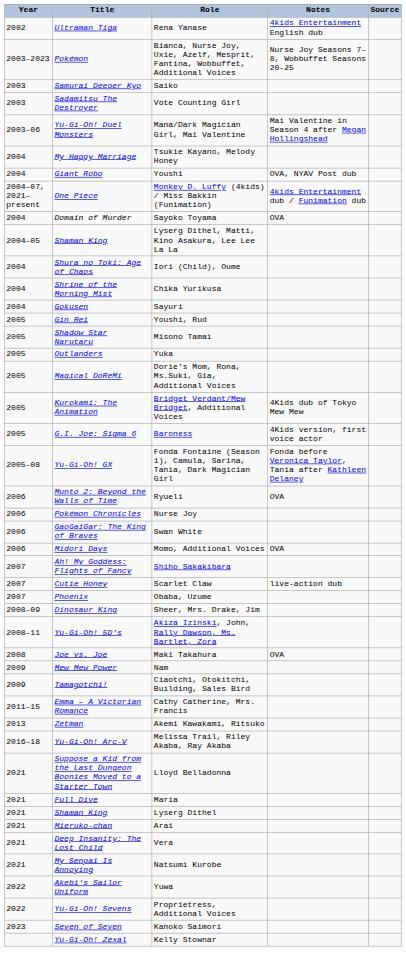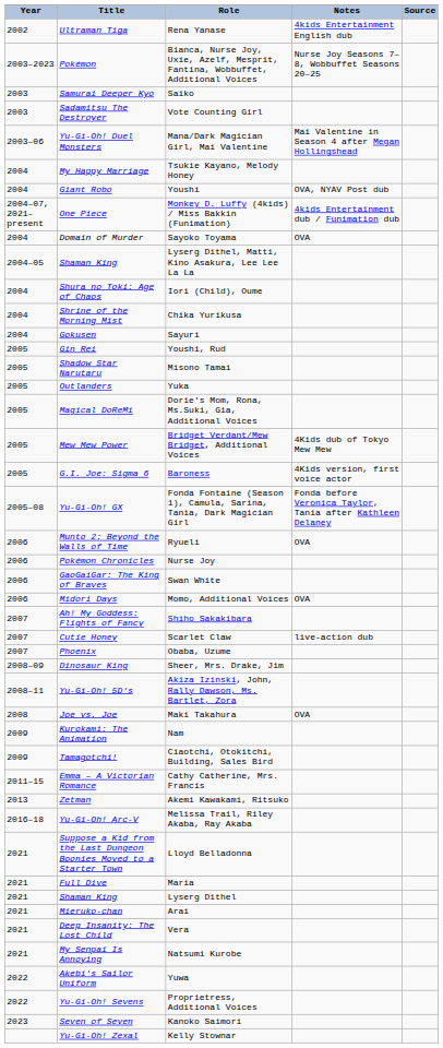 <table class="wikitable sortable plainrowheaders" style="width=95%; font-size: 95%;">
 <tr>
 </tr>
 <tr>
 <th style="background:#b0c4de;">Year</th>
 <th style="background:#b0c4de;">Title</th>
 <th style="background:#b0c4de;">Role</th>
 <th style="background:#b0c4de;">Notes</th>
 <th style="background:#b0c4de;">Source</th>
 </tr>
 <tr>
 <td>2002</td>
 <td><em><a href='#'>Ultraman Tiga</a></em></td>
 <td>Rena Yanase</td>
 <td><a href='#'>4kids Entertainment</a> English dub</td>
 <td></td>
 </tr>
 <tr>
 <td>2003–2023</td>
 <td><em><a href='#'>Pokémon</a></em></td>
 <td>Bianca, Nurse Joy, Uxie, Azelf, Mesprit, Fantina, Wobbuffet, Additional Voices</td>
 <td>Nurse Joy Seasons 7–8, Wobbuffet Seasons 20–25</td>
 <td></td>
 </tr>
 <tr>
 <td>2003</td>
 <td><em><a href='#'>Samurai Deeper Kyo</a></em></td>
 <td>Saiko</td>
 <td></td>
 <td></td>
 </tr>
 <tr>
 <td>2003</td>
 <td><em><a href='#'>Sadamitsu The Destroyer</a></em></td>
 <td>Vote Counting Girl</td>
 <td></td>
 <td></td>
 </tr>
 <tr>
 <td>2003–06</td>
 <td><em><a href='#'>Yu-Gi-Oh! Duel Monsters</a></em></td>
 <td>Mana/Dark Magician Girl, Mai Valentine</td>
 <td>Mai Valentine in Season 4 after <a href='#'>Megan Hollingshead</a></td>
 <td></td>
 </tr>
 <tr>
 <td>2004</td>
 <td><em><a href='#'>My Happy Marriage</a></em></td>
 <td>Tsukie Kayano, Melody Honey</td>
 <td></td>
 <td></td>
 </tr>
 <tr>
 <td>2004</td>
 <td><em><a href='#'>Giant Robo</a></em></td>
 <td>Youshi</td>
 <td>OVA, NYAV Post dub</td>
 <td></td>
 </tr>
 <tr>
 <td>2004–07, 2021–present</td>
 <td><em><a href='#'>One Piece</a></em></td>
 <td><a href='#'>Monkey D. Luffy</a> (4kids) / Miss Bakkin (Funimation)</td>
 <td><a href='#'>4kids Entertainment</a> dub / <a href='#'>Funimation</a> dub</td>
 <td></td>
 </tr>
 <tr>
 <td>2004</td>
 <td><em>Domain of Murder</em></td>
 <td>Sayoko Toyama</td>
 <td>OVA</td>
 <td></td>
 </tr>
 <tr>
 <td>2004–05</td>
 <td><em><a href='#'>Shaman King</a></em></td>
 <td>Lyserg Dithel,  Matti, Kino Asakura, Lee Lee La La</td>
 <td></td>
 <td></td>
 </tr>
 <tr>
 <td>2004</td>
 <td><em><a href='#'>Shura no Toki: Age of Chaos</a></em></td>
 <td>Iori (Child), Oume</td>
 <td></td>
 <td></td>
 </tr>
 <tr>
 <td>2004</td>
 <td><em><a href='#'>Shrine of the Morning Mist</a></em></td>
 <td>Chika Yurikusa</td>
 <td></td>
 <td></td>
 </tr>
 <tr>
 <td>2004</td>
 <td><em><a href='#'>Gokusen</a></em></td>
 <td>Sayuri</td>
 <td></td>
 <td></td>
 </tr>
 <tr>
 <td>2005</td>
 <td><em><a href='#'>Gin Rei</a></em></td>
 <td>Youshi, Rud</td>
 <td></td>
 <td></td>
 </tr>
 <tr>
 <td>2005</td>
 <td><em><a href='#'>Shadow Star Narutaru</a></em></td>
 <td>Misono Tamai</td>
 <td></td>
 <td></td>
 </tr>
 <tr>
 <td>2005</td>
 <td><em><a href='#'>Outlanders</a></em></td>
 <td>Yuka</td>
 <td></td>
 <td></td>
 </tr>
 <tr>
 <td>2005</td>
 <td><em><a href='#'>Magical DoReMi</a></em></td>
 <td>Dorie's Mom, Rona, Ms.Suki, Gia, Additional Voices</td>
 <td></td>
 <td></td>
 </tr>
 <tr>
 <td>2005</td>
-<td><em><a href='#'>Kurokami: The Animation</a></em></td>
+<td><em><a href='#'>Mew Mew Power</a></em></td>
 <td><a href='#'>Bridget Verdant/Mew Bridget</a>, Additional Voices</td>
 <td>4Kids dub of Tokyo Mew Mew</td>
 <td></td>
 </tr>
 <tr>
 <td>2005</td>
 <td><em><a href='#'>G.I. Joe: Sigma 6</a></em></td>
 <td><a href='#'>Baroness</a></td>
 <td>4Kids version, first voice actor</td>
 <td></td>
 </tr>
 <tr>
 <td>2005–08</td>
 <td><em><a href='#'>Yu-Gi-Oh! GX</a></em></td>
 <td>Fonda Fontaine (Season 1), Camula, Sarina,<br> Tania, Dark Magician Girl</td>
 <td>Fonda before <a href='#'>Veronica Taylor</a>, Tania after <a href='#'>Kathleen Delaney</a></td>
 <td></td>
 </tr>
 <tr>
 <td>2006</td>
 <td><em><a href='#'>Munto 2: Beyond the Walls of Time</a></em></td>
 <td>Ryueli</td>
 <td>OVA</td>
 <td></td>
 </tr>
 <tr>
 <td>2006</td>
 <td><em><a href='#'>Pokémon Chronicles</a></em></td>
 <td>Nurse Joy</td>
 <td></td>
 <td></td>
 </tr>
 <tr>
 <td>2006</td>
 <td><em><a href='#'>GaoGaiGar: The King of Braves</a></em></td>
 <td>Swan White</td>
 <td></td>
 <td></td>
 </tr>
 <tr>
 <td>2006</td>
 <td><em><a href='#'>Midori Days</a></em></td>
 <td>Momo, Additional Voices</td>
 <td>OVA</td>
 <td></td>
 </tr>
 <tr>
 <td>2007</td>
 <td><em><a href='#'>Ah! My Goddess: Flights of Fancy</a></em></td>
 <td><a href='#'>Shiho Sakakibara</a></td>
 <td></td>
 <td></td>
 </tr>
 <tr>
 <td>2007</td>
 <td><em><a href='#'>Cutie Honey</a></em></td>
 <td>Scarlet Claw</td>
 <td>live-action dub</td>
 <td></td>
 </tr>
 <tr>
 <td>2007</td>
 <td><em><a href='#'>Phoenix</a></em></td>
 <td>Obaba, Uzume</td>
 <td></td>
 <td></td>
 </tr>
 <tr>
 <td>2008–09</td>
 <td><em><a href='#'>Dinosaur King</a></em></td>
 <td>Sheer, Mrs. Drake, Jim</td>
 <td></td>
 <td></td>
 </tr>
 <tr>
 <td>2008–11</td>
 <td><em><a href='#'>Yu-Gi-Oh! 5D's</a></em></td>
 <td><a href='#'>Akiza Izinski</a>, John, <a href='#'>Rally Dawson, Ms. Bartlet, Zora</a></td>
 <td></td>
 <td></td>
 </tr>
 <tr ,>
 <td>2008</td>
 <td><em><a href='#'>Joe vs. Joe</a></em></td>
 <td>Maki Takahura</td>
 <td>OVA</td>
 <td></td>
 </tr>
 <tr>
 <td>2009</td>
-<td><em><a href='#'>Mew Mew Power</a></em></td>
+<td><em><a href='#'>Kurokami: The Animation</a></em></td>
 <td>Nam</td>
 <td></td>
 <td></td>
 </tr>
 <tr>
 <td>2009</td>
 <td><em><a href='#'>Tamagotchi!</a></em></td>
 <td>Ciaotchi, Otokitchi, Building, Sales Bird</td>
 <td></td>
 <td></td>
 </tr>
 <tr>
 <td>2011–15</td>
 <td><em><a href='#'>Emma – A Victorian Romance</a></em></td>
 <td>Cathy Catherine, Mrs. Francis</td>
 <td></td>
 <td></td>
 </tr>
 <tr>
 <td>2013</td>
 <td><em><a href='#'>Zetman</a></em></td>
 <td>Akemi Kawakami, Ritsuko</td>
 <td></td>
 <td></td>
 </tr>
 <tr>
 <td>2016–18</td>
 <td><em><a href='#'>Yu-Gi-Oh! Arc-V</a></em></td>
 <td>Melissa Trail, Riley Akaba, Ray Akaba</td>
 <td></td>
 <td></td>
 </tr>
 <tr>
 <td>2021</td>
 <td><em><a href='#'>Suppose a Kid from the Last Dungeon Boonies Moved to a Starter Town</a></em></td>
 <td>Lloyd Belladonna</td>
 <td></td>
 <td></td>
 </tr>
 <tr>
 <td>2021</td>
 <td><em><a href='#'>Full Dive</a></em></td>
 <td>Maria</td>
 <td></td>
 <td></td>
 </tr>
 <tr>
 <td>2021</td>
 <td><em><a href='#'>Shaman King</a></em></td>
 <td>Lyserg Dithel</td>
 <td></td>
 <td></td>
 </tr>
 <tr>
 <td>2021</td>
 <td><em><a href='#'>Mieruko-chan</a></em></td>
 <td>Arai</td>
 <td></td>
 <td></td>
 </tr>
 <tr>
 <td>2021</td>
 <td><em><a href='#'>Deep Insanity: The Lost Child</a></em></td>
 <td>Vera</td>
 <td></td>
 <td></td>
 </tr>
 <tr>
 <td>2021</td>
 <td><em><a href='#'>My Senpai Is Annoying</a></em></td>
 <td>Natsumi Kurobe</td>
 <td></td>
 <td></td>
 </tr>
 <tr>
 <td>2022</td>
 <td><em><a href='#'>Akebi's Sailor Uniform</a></em></td>
 <td>Yuwa</td>
 <td></td>
 <td></td>
 </tr>
 <tr>
 <td>2022</td>
 <td><em><a href='#'>Yu-Gi-Oh! Sevens</a></em></td>
 <td>Proprietress, Additional Voices</td>
 <td></td>
 <td></td>
 </tr>
 <tr>
 <td>2023</td>
 <td><em><a href='#'>Seven of Seven</a></em></td>
 <td>Kanoko Saimori</td>
 <td></td>
 <td></td>
 </tr>
 <tr>
 <td></td>
 <td><em><a href='#'>Yu-Gi-Oh! Zexal</a></em></td>
 <td>Kelly Stownar</td>
 <td></td>
 <td></td>
 </tr>
 </table>
